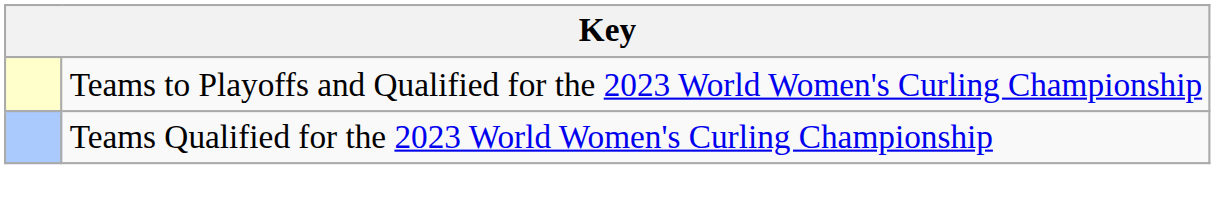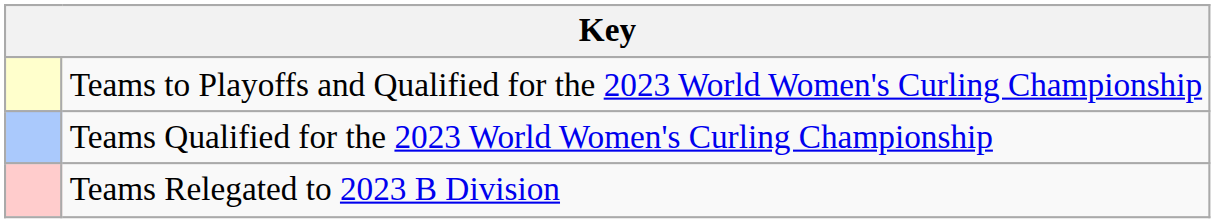 <table class="wikitable" style="text-align: center;">
 <tr>
 <th colspan=2>Key</th>
 </tr>
 <tr>
 <td style="background:#ffffcc; width:20px;"></td>
 <td align=left>Teams to Playoffs and Qualified for the <a href='#'>2023 World Women's Curling Championship</a></td>
 </tr>
 <tr>
 <td style="background:#aac9fc; width:20px;"></td>
 <td align=left>Teams Qualified for the <a href='#'>2023 World Women's Curling Championship</a></td>
 </tr>
+<tr>
+<td style="background:#ffcccc; width:20px;"></td>
+<td align=left>Teams Relegated to <a href='#'>2023 B Division</a></td>
+</tr>
 </table>
